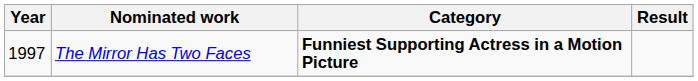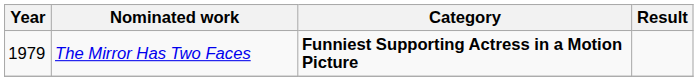 <table width="75%" class="wikitable">
 <tr>
 <th width="10">Year</th>
 <th width="220">Nominated work</th>
 <th width="300">Category</th>
 <th width="30">Result</th>
 </tr>
 <tr>
-<td>1997</td>
+<td>1979</td>
 <td><em><a href='#'>The Mirror Has Two Faces</a></em></td>
 <td><strong>Funniest Supporting Actress in a Motion Picture</strong></td>
 <td></td>
 </tr>
 <tr>
 </tr>
 </table>
